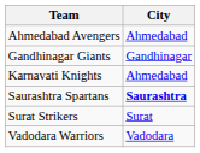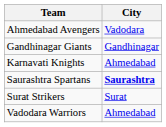 <table class="wikitable sortable">
 <tr>
 <th>Team</th>
 <th>City</th>
 </tr>
 <tr>
 <td>Ahmedabad Avengers</td>
-<td><a href='#'>Ahmedabad</a></td>
+<td><a href='#'>Vadodara</a></td>
 </tr>
 <tr>
 <td>Gandhinagar Giants</td>
 <td><a href='#'>Gandhinagar</a></td>
 </tr>
 <tr>
 <td>Karnavati Knights</td>
 <td><a href='#'>Ahmedabad</a></td>
 </tr>
 <tr>
 <td>Saurashtra Spartans</td>
 <td><strong><a href='#'>Saurashtra</a></strong></td>
 </tr>
 <tr>
 <td>Surat Strikers</td>
 <td><a href='#'>Surat</a></td>
 </tr>
 <tr>
 <td>Vadodara Warriors</td>
-<td><a href='#'>Vadodara</a></td>
+<td><a href='#'>Ahmedabad</a></td>
 </tr>
 </table>
